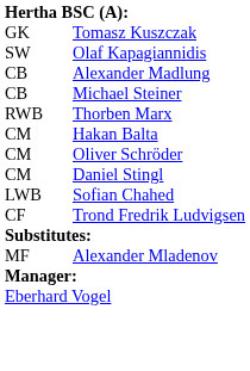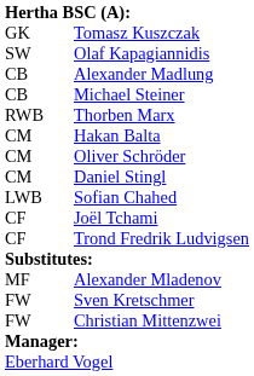 <table style="font-size: 90%" cellspacing="0" cellpadding="0">
 <tr>
 <td colspan="4"><strong>Hertha BSC (A):</strong></td>
 </tr>
 <tr>
 <th width=25></th>
 <th width=25></th>
 </tr>
 <tr>
 <td>GK</td>
 <td></td>
 <td> <a href='#'>Tomasz Kuszczak</a></td>
 </tr>
 <tr>
 <td>SW</td>
 <td></td>
 <td> <a href='#'>Olaf Kapagiannidis</a></td>
 </tr>
 <tr>
 <td>CB</td>
 <td></td>
 <td> <a href='#'>Alexander Madlung</a></td>
 </tr>
 <tr>
 <td>CB</td>
 <td></td>
 <td> <a href='#'>Michael Steiner</a></td>
 </tr>
 <tr>
 <td>RWB</td>
 <td></td>
 <td> <a href='#'>Thorben Marx</a></td>
 </tr>
 <tr>
 <td>CM</td>
 <td></td>
 <td> <a href='#'>Hakan Balta</a></td>
 </tr>
 <tr>
 <td>CM</td>
 <td></td>
 <td> <a href='#'>Oliver Schröder</a></td>
 <td></td>
 <td></td>
 </tr>
 <tr>
 <td>CM</td>
 <td></td>
 <td> <a href='#'>Daniel Stingl</a></td>
 <td></td>
 <td></td>
 </tr>
 <tr>
 <td>LWB</td>
 <td></td>
 <td> <a href='#'>Sofian Chahed</a></td>
 </tr>
 <tr>
 <td>CF</td>
 <td></td>
+<td> <a href='#'>Joël Tchami</a></td>
+<td></td>
+<td></td>
+</tr>
+<tr>
+<td>CF</td>
+<td></td>
 <td> <a href='#'>Trond Fredrik Ludvigsen</a></td>
 </tr>
 <tr>
 <td colspan=3><strong>Substitutes:</strong></td>
 </tr>
 <tr>
 <td>MF</td>
 <td></td>
 <td> <a href='#'>Alexander Mladenov</a></td>
 <td></td>
 <td></td>
 </tr>
 <tr>
+<td>FW</td>
+<td></td>
+<td> <a href='#'>Sven Kretschmer</a></td>
+<td></td>
+<td></td>
+</tr>
+<tr>
+<td>FW</td>
+<td></td>
+<td> <a href='#'>Christian Mittenzwei</a></td>
+<td></td>
+<td></td>
+</tr>
+<tr>
 <td colspan=3><strong>Manager:</strong></td>
 </tr>
 <tr>
 <td colspan=4> <a href='#'>Eberhard Vogel</a></td>
 </tr>
 </table>
